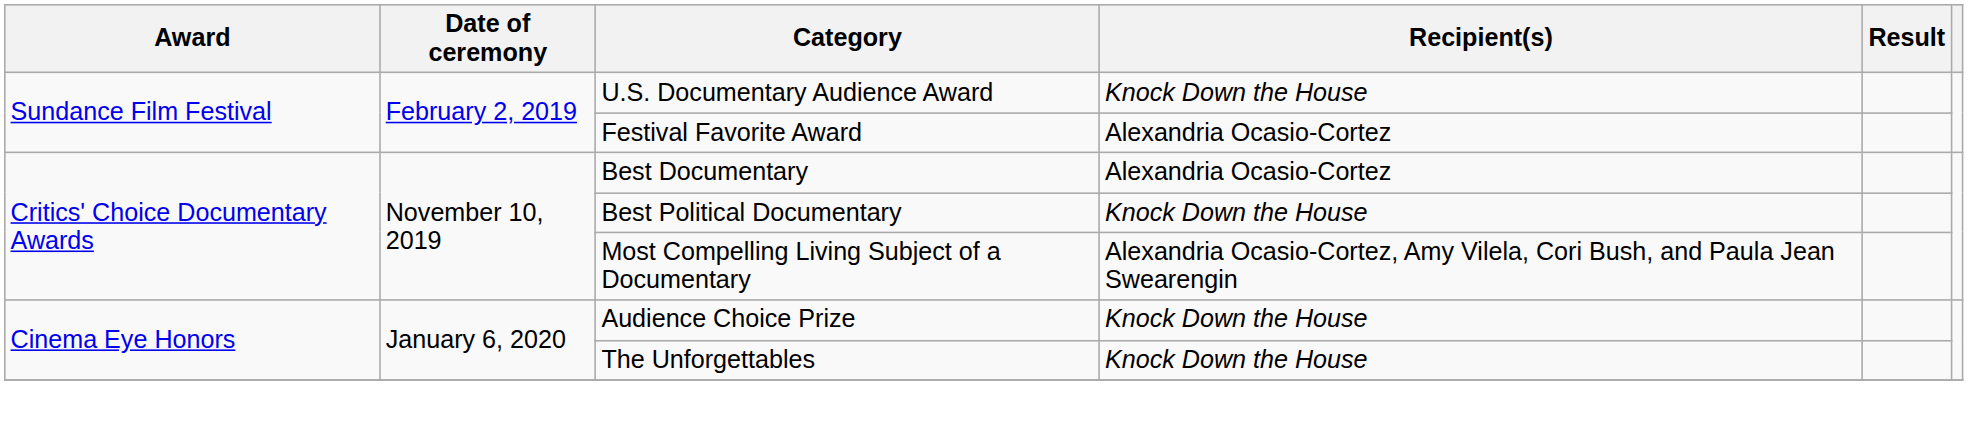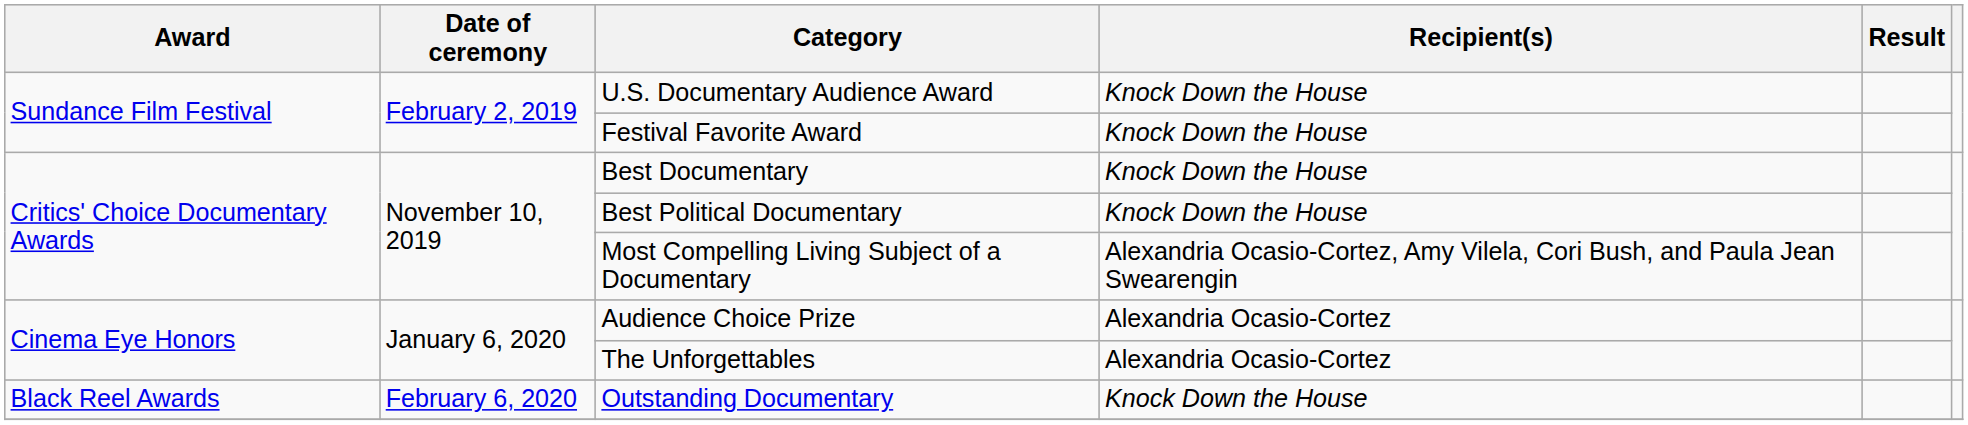 <table class="wikitable plainrowheaders sortable">
 <tr>
 <th scope="col">Award</th>
 <th scope="col">Date of ceremony</th>
 <th scope="col">Category</th>
 <th scope="col">Recipient(s)</th>
 <th scope="col">Result</th>
 <th scope="col" class="unsortable"></th>
 </tr>
 <tr>
 <td rowspan="2"><a href='#'>Sundance Film Festival</a></td>
 <td rowspan="2"><a href='#'>February 2, 2019</a></td>
 <td>U.S. Documentary Audience Award</td>
 <td><em>Knock Down the House</em></td>
 <td></td>
 <td rowspan="2"></td>
 </tr>
 <tr>
 <td>Festival Favorite Award</td>
-<td>Alexandria Ocasio-Cortez</td>
+<td><em>Knock Down the House</em></td>
 <td></td>
 </tr>
 <tr>
 <td rowspan="3"><a href='#'>Critics' Choice Documentary Awards</a></td>
 <td rowspan="3">November 10, 2019</td>
 <td>Best Documentary</td>
-<td>Alexandria Ocasio-Cortez</td>
+<td><em>Knock Down the House</em></td>
 <td></td>
 <td rowspan="3"></td>
 </tr>
 <tr>
 <td>Best Political Documentary</td>
 <td><em>Knock Down the House</em></td>
 <td></td>
 </tr>
 <tr>
 <td>Most Compelling Living Subject of a Documentary</td>
 <td>Alexandria Ocasio-Cortez, Amy Vilela, Cori Bush, and Paula Jean Swearengin</td>
 <td></td>
 </tr>
 <tr>
 <td rowspan="2"><a href='#'>Cinema Eye Honors</a></td>
 <td rowspan="2">January 6, 2020</td>
 <td>Audience Choice Prize</td>
-<td><em>Knock Down the House</em></td>
+<td>Alexandria Ocasio-Cortez</td>
 <td></td>
 <td rowspan="2"></td>
 </tr>
 <tr>
 <td>The Unforgettables</td>
+<td>Alexandria Ocasio-Cortez</td>
+<td></td>
+</tr>
+<tr>
+<td><a href='#'>Black Reel Awards</a></td>
+<td><a href='#'>February 6, 2020</a></td>
+<td><a href='#'>Outstanding Documentary</a></td>
 <td><em>Knock Down the House</em></td>
+<td></td>
 <td></td>
 </tr>
 <tr>
 </tr>
 </table>
